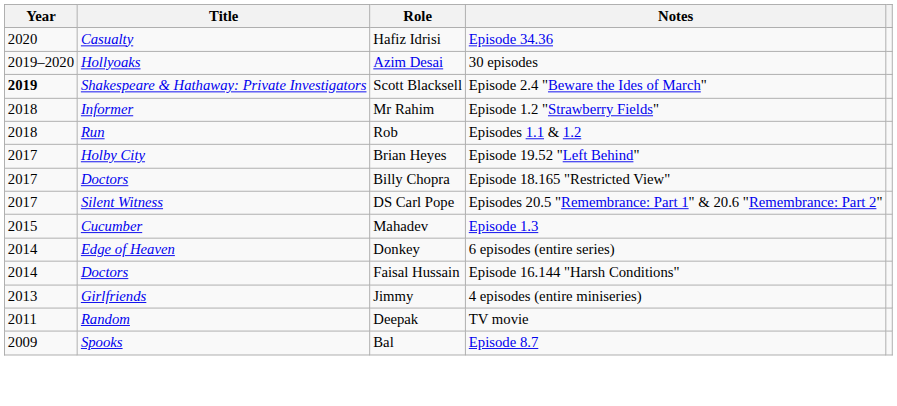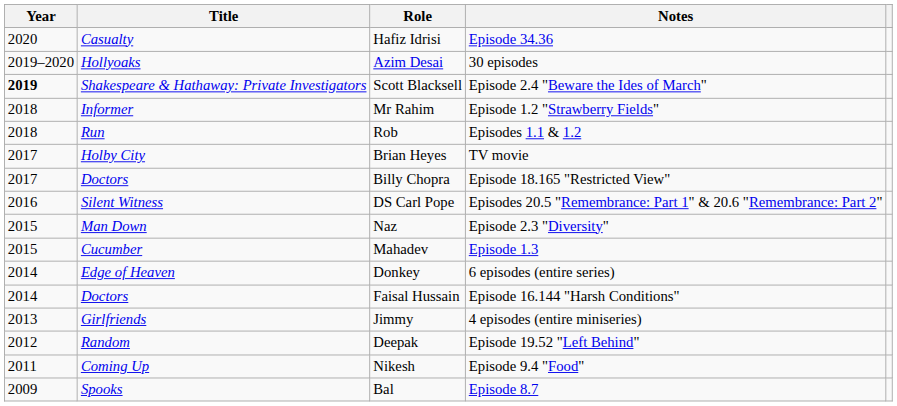 <table class="wikitable plainrowheaders sortable">
 <tr>
 <th scope="col">Year</th>
 <th scope="col">Title</th>
 <th scope="col">Role</th>
 <th scope="col" class="unsortable">Notes</th>
 <th scope="col" class="unsortable"></th>
 </tr>
 <tr>
 <td>2020</td>
 <td><em><a href='#'>Casualty</a></em></td>
 <td>Hafiz Idrisi</td>
 <td><a href='#'>Episode 34.36</a></td>
 <td></td>
 </tr>
 <tr>
 <td>2019–2020</td>
 <td><em><a href='#'>Hollyoaks</a></em></td>
 <td><a href='#'>Azim Desai</a></td>
 <td>30 episodes</td>
 <td></td>
 </tr>
 <tr>
 <td><strong>2019</strong></td>
 <td><em><a href='#'>Shakespeare & Hathaway: Private Investigators</a></em></td>
 <td>Scott Blacksell</td>
 <td>Episode 2.4 "<a href='#'>Beware the Ides of March</a>"</td>
 <td></td>
 </tr>
 <tr>
 <td>2018</td>
 <td><em><a href='#'>Informer</a></em></td>
 <td>Mr Rahim</td>
 <td>Episode 1.2 "<a href='#'>Strawberry Fields</a>"</td>
 <td></td>
 </tr>
 <tr>
 <td>2018</td>
 <td><em><a href='#'>Run</a></em></td>
 <td>Rob</td>
 <td>Episodes <a href='#'>1.1</a> & <a href='#'>1.2</a></td>
 <td></td>
 </tr>
 <tr>
 <td>2017</td>
 <td><em><a href='#'>Holby City</a></em></td>
 <td>Brian Heyes</td>
-<td>Episode 19.52 "<a href='#'>Left Behind</a>"</td>
+<td>TV movie</td>
 <td></td>
 </tr>
 <tr>
 <td>2017</td>
 <td><em><a href='#'>Doctors</a></em></td>
 <td>Billy Chopra</td>
 <td>Episode 18.165 "Restricted View"</td>
 <td></td>
 </tr>
 <tr>
-<td>2017</td>
+<td>2016</td>
 <td><em><a href='#'>Silent Witness</a></em></td>
 <td>DS Carl Pope</td>
 <td>Episodes 20.5 "<a href='#'>Remembrance: Part 1</a>" & 20.6 "<a href='#'>Remembrance: Part 2</a>"</td>
+<td></td>
+</tr>
+<tr>
+<td>2015</td>
+<td><em><a href='#'>Man Down</a></em></td>
+<td>Naz</td>
+<td>Episode 2.3 "<a href='#'>Diversity</a>"</td>
 <td></td>
 </tr>
 <tr>
 <td>2015</td>
 <td><em><a href='#'>Cucumber</a></em></td>
 <td>Mahadev</td>
 <td><a href='#'>Episode 1.3</a></td>
 <td></td>
 </tr>
 <tr>
 <td>2014</td>
 <td><em><a href='#'>Edge of Heaven</a></em></td>
 <td>Donkey</td>
 <td>6 episodes (entire series)</td>
 <td></td>
 </tr>
 <tr>
 <td>2014</td>
 <td><em><a href='#'>Doctors</a></em></td>
 <td>Faisal Hussain</td>
 <td>Episode 16.144 "Harsh Conditions"</td>
 <td></td>
 </tr>
 <tr>
 <td>2013</td>
 <td><em><a href='#'>Girlfriends</a></em></td>
 <td>Jimmy</td>
 <td>4 episodes (entire miniseries)</td>
 <td></td>
 </tr>
 <tr>
-<td>2011</td>
+<td>2012</td>
 <td><em><a href='#'>Random</a></em></td>
 <td>Deepak</td>
-<td>TV movie</td>
+<td>Episode 19.52 "<a href='#'>Left Behind</a>"</td>
+<td></td>
+</tr>
+<tr>
+<td>2011</td>
+<td><em><a href='#'>Coming Up</a></em></td>
+<td>Nikesh</td>
+<td>Episode 9.4 "<a href='#'>Food</a>"</td>
 <td></td>
 </tr>
 <tr>
 <td>2009</td>
 <td><em><a href='#'>Spooks</a></em></td>
 <td>Bal</td>
 <td><a href='#'>Episode 8.7</a></td>
 <td></td>
 </tr>
 </table>
